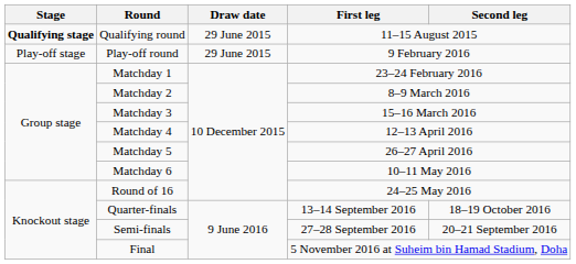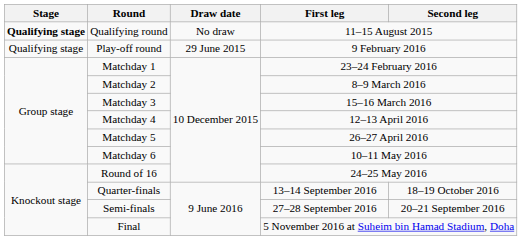 <table class="wikitable" style="text-align:center">
 <tr>
 <th>Stage</th>
 <th>Round</th>
 <th>Draw date</th>
 <th>First leg</th>
 <th>Second leg</th>
 </tr>
 <tr>
 <td><strong>Qualifying stage</strong></td>
 <td>Qualifying round</td>
-<td>29 June 2015</td>
+<td>No draw</td>
 <td colspan=2>11–15 August 2015</td>
 </tr>
 <tr>
-<td>Play-off stage</td>
+<td>Qualifying stage</td>
 <td>Play-off round</td>
 <td>29 June 2015</td>
 <td colspan=2>9 February 2016</td>
 </tr>
 <tr>
 <td rowspan=6>Group stage</td>
 <td>Matchday 1</td>
 <td rowspan=7>10 December 2015</td>
 <td colspan=2>23–24 February 2016</td>
 </tr>
 <tr>
 <td>Matchday 2</td>
 <td colspan=2>8–9 March 2016</td>
 </tr>
 <tr>
 <td>Matchday 3</td>
 <td colspan=2>15–16 March 2016</td>
 </tr>
 <tr>
 <td>Matchday 4</td>
 <td colspan=2>12–13 April 2016</td>
 </tr>
 <tr>
 <td>Matchday 5</td>
 <td colspan=2>26–27 April 2016</td>
 </tr>
 <tr>
 <td>Matchday 6</td>
 <td colspan=2>10–11 May 2016</td>
 </tr>
 <tr>
 <td rowspan=4>Knockout stage</td>
 <td>Round of 16</td>
 <td colspan=2>24–25 May 2016</td>
 </tr>
 <tr>
 <td>Quarter-finals</td>
 <td rowspan=3>9 June 2016</td>
 <td>13–14 September 2016</td>
 <td>18–19 October 2016</td>
 </tr>
 <tr>
 <td>Semi-finals</td>
 <td>27–28 September 2016</td>
 <td>20–21 September 2016</td>
 </tr>
 <tr>
 <td>Final</td>
 <td colspan=2>5 November 2016 at <a href='#'>Suheim bin Hamad Stadium</a>, <a href='#'>Doha</a></td>
 </tr>
 </table>
